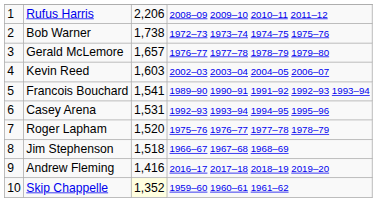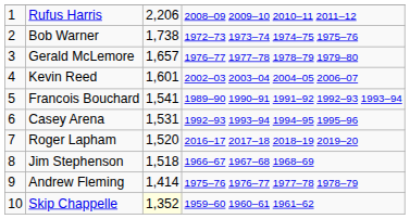 <table class="wikitable">
 <tr>
 </tr>
 <tr>
 <td>1</td>
 <td><a href='#'>Rufus Harris</a></td>
 <td>2,206</td>
 <td style="font-size:80%;"><a href='#'>2008–09</a> <a href='#'>2009–10</a> <a href='#'>2010–11</a> <a href='#'>2011–12</a></td>
 </tr>
 <tr>
 <td>2</td>
 <td>Bob Warner</td>
 <td>1,738</td>
 <td style="font-size:80%;"><a href='#'>1972–73</a> <a href='#'>1973–74</a> <a href='#'>1974–75</a> <a href='#'>1975–76</a></td>
 </tr>
 <tr>
 <td>3</td>
 <td>Gerald McLemore</td>
 <td>1,657</td>
 <td style="font-size:80%;"><a href='#'>1976–77</a> <a href='#'>1977–78</a> <a href='#'>1978–79</a> <a href='#'>1979–80</a></td>
 </tr>
 <tr>
 <td>4</td>
 <td>Kevin Reed</td>
-<td>1,603</td>
+<td>1,601</td>
 <td style="font-size:80%;"><a href='#'>2002–03</a> <a href='#'>2003–04</a> <a href='#'>2004–05</a> <a href='#'>2006–07</a></td>
 </tr>
 <tr>
 <td>5</td>
 <td>Francois Bouchard</td>
 <td>1,541</td>
 <td style="font-size:80%;"><a href='#'>1989–90</a> <a href='#'>1990–91</a> <a href='#'>1991–92</a> <a href='#'>1992–93</a> <a href='#'>1993–94</a></td>
 </tr>
 <tr>
 <td>6</td>
 <td>Casey Arena</td>
 <td>1,531</td>
 <td style="font-size:80%;"><a href='#'>1992–93</a> <a href='#'>1993–94</a> <a href='#'>1994–95</a> <a href='#'>1995–96</a></td>
 </tr>
 <tr>
 <td>7</td>
 <td>Roger Lapham</td>
 <td>1,520</td>
-<td style="font-size:80%;"><a href='#'>1975–76</a> <a href='#'>1976–77</a> <a href='#'>1977–78</a> <a href='#'>1978–79</a></td>
+<td style="font-size:80%;"><a href='#'>2016–17</a> <a href='#'>2017–18</a> <a href='#'>2018–19</a> <a href='#'>2019–20</a></td>
 </tr>
 <tr>
 <td>8</td>
 <td>Jim Stephenson</td>
 <td>1,518</td>
 <td style="font-size:80%;"><a href='#'>1966–67</a> <a href='#'>1967–68</a> <a href='#'>1968–69</a></td>
 </tr>
 <tr>
 <td>9</td>
 <td>Andrew Fleming</td>
-<td>1,416</td>
-<td style="font-size:80%;"><a href='#'>2016–17</a> <a href='#'>2017–18</a> <a href='#'>2018–19</a> <a href='#'>2019–20</a></td>
+<td>1,414</td>
+<td style="font-size:80%;"><a href='#'>1975–76</a> <a href='#'>1976–77</a> <a href='#'>1977–78</a> <a href='#'>1978–79</a></td>
 </tr>
 <tr>
 <td>10</td>
 <td><a href='#'>Skip Chappelle</a></td>
 <td style="background: lightyellow;">1,352</td>
 <td style="font-size:80%;"><a href='#'>1959–60</a> <a href='#'>1960–61</a> <a href='#'>1961–62</a></td>
 </tr>
 </table>
